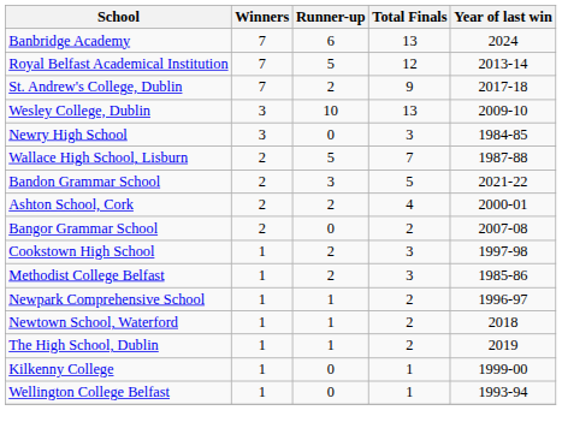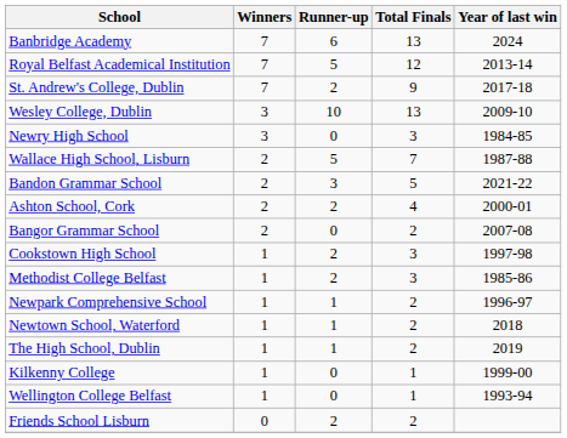 <table class="wikitable sortable">
 <tr>
 <th>School</th>
 <th>Winners</th>
 <th>Runner-up</th>
 <th>Total Finals</th>
 <th>Year of last win</th>
 </tr>
 <tr>
 <td><a href='#'>Banbridge Academy</a></td>
 <td align="center">7</td>
 <td align="center">6</td>
 <td align="center">13</td>
 <td align="center">2024</td>
 </tr>
 <tr>
 <td><a href='#'>Royal Belfast Academical Institution</a></td>
 <td align="center">7</td>
 <td align="center">5</td>
 <td align="center">12</td>
 <td align="center">2013-14</td>
 </tr>
 <tr>
 <td><a href='#'>St. Andrew's College, Dublin</a></td>
 <td align="center">7</td>
 <td align="center">2</td>
 <td align="center">9</td>
 <td align="center">2017-18</td>
 </tr>
 <tr>
 <td><a href='#'>Wesley College, Dublin</a></td>
 <td align="center">3</td>
 <td align="center">10</td>
 <td align="center">13</td>
 <td align="center">2009-10</td>
 </tr>
 <tr>
 <td><a href='#'>Newry High School</a></td>
 <td align="center">3</td>
 <td align="center">0</td>
 <td align="center">3</td>
 <td align="center">1984-85</td>
 </tr>
 <tr>
 <td><a href='#'>Wallace High School, Lisburn</a></td>
 <td align="center">2</td>
 <td align="center">5</td>
 <td align="center">7</td>
 <td align="center">1987-88</td>
 </tr>
 <tr>
 <td><a href='#'>Bandon Grammar School</a></td>
 <td align="center">2</td>
 <td align="center">3</td>
 <td align="center">5</td>
 <td align="center">2021-22</td>
 </tr>
 <tr>
 <td><a href='#'>Ashton School, Cork</a></td>
 <td align="center">2</td>
 <td align="center">2</td>
 <td align="center">4</td>
 <td align="center">2000-01</td>
 </tr>
 <tr>
 <td><a href='#'>Bangor Grammar School</a></td>
 <td align="center">2</td>
 <td align="center">0</td>
 <td align="center">2</td>
 <td align="center">2007-08</td>
 </tr>
 <tr>
 <td><a href='#'>Cookstown High School</a></td>
 <td align="center">1</td>
 <td align="center">2</td>
 <td align="center">3</td>
 <td align="center">1997-98</td>
 </tr>
 <tr>
 <td><a href='#'>Methodist College Belfast</a></td>
 <td align="center">1</td>
 <td align="center">2</td>
 <td align="center">3</td>
 <td align="center">1985-86</td>
 </tr>
 <tr>
 <td><a href='#'>Newpark Comprehensive School</a></td>
 <td align="center">1</td>
 <td align="center">1</td>
 <td align="center">2</td>
 <td align="center">1996-97</td>
 </tr>
 <tr>
 <td><a href='#'>Newtown School, Waterford</a></td>
 <td align="center">1</td>
 <td align="center">1</td>
 <td align="center">2</td>
 <td align="center">2018</td>
 </tr>
 <tr>
 <td><a href='#'>The High School, Dublin</a></td>
 <td align="center">1</td>
 <td align="center">1</td>
 <td align="center">2</td>
 <td align="center">2019</td>
 </tr>
 <tr>
 <td><a href='#'>Kilkenny College</a></td>
 <td align="center">1</td>
 <td align="center">0</td>
 <td align="center">1</td>
 <td align="center">1999-00</td>
 </tr>
 <tr>
 <td><a href='#'>Wellington College Belfast</a></td>
 <td align="center">1</td>
 <td align="center">0</td>
 <td align="center">1</td>
 <td align="center">1993-94</td>
 </tr>
 <tr>
+<td><a href='#'>Friends School Lisburn</a></td>
+<td align="center">0</td>
+<td align="center">2</td>
+<td align="center">2</td>
+<td align="center"></td>
+</tr>
+<tr>
 </tr>
 </table>
